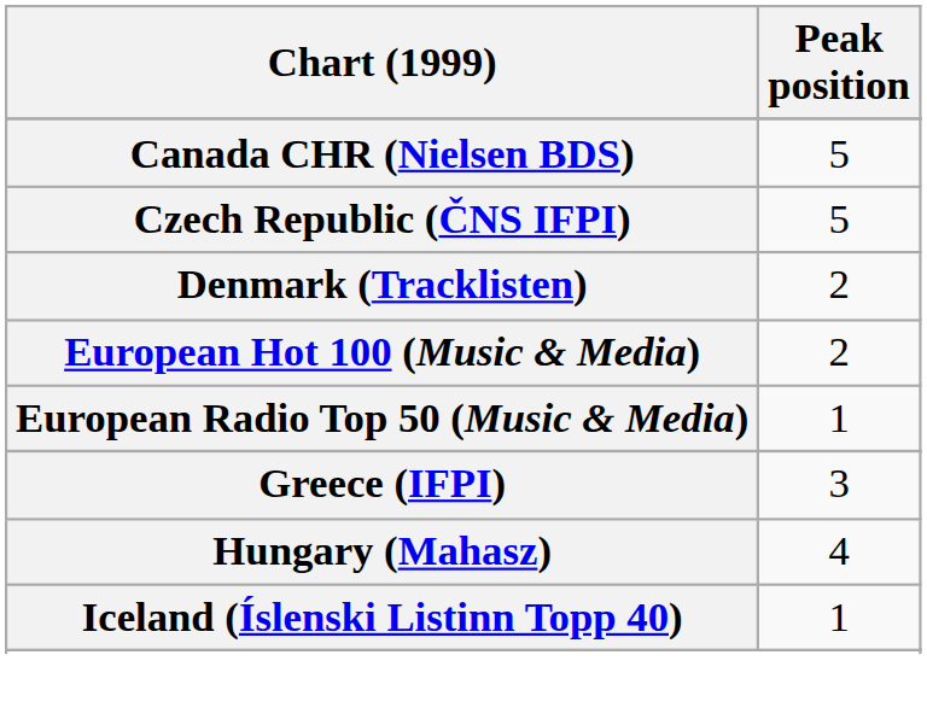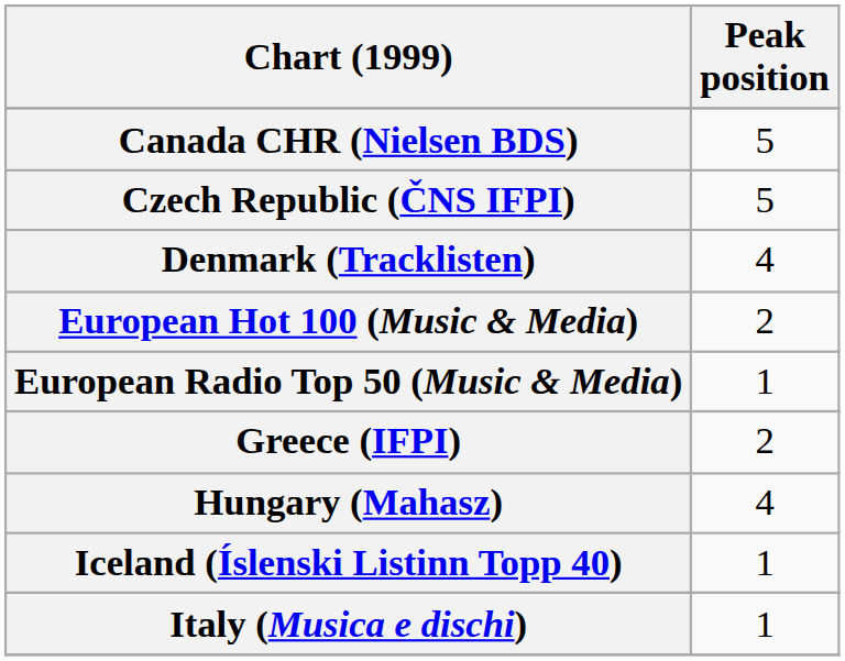 <table class="wikitable sortable plainrowheaders" style="text-align:center">
 <tr>
 <th>Chart (1999)</th>
 <th>Peak<br>position</th>
 </tr>
 <tr>
 </tr>
 <tr>
 </tr>
 <tr>
 </tr>
 <tr>
 </tr>
 <tr>
 </tr>
 <tr>
 </tr>
 <tr>
 </tr>
 <tr>
 <th scope="row">Canada CHR (<a href='#'>Nielsen BDS</a>)</th>
 <td style="text-align:center">5</td>
 </tr>
 <tr>
 <th scope="row">Czech Republic (<a href='#'>ČNS IFPI</a>)</th>
 <td>5</td>
 </tr>
 <tr>
 <th scope="row">Denmark (<a href='#'>Tracklisten</a>)</th>
-<td>2</td>
+<td>4</td>
 </tr>
 <tr>
 <th scope="row"><a href='#'>European Hot 100</a> (<em>Music & Media</em>)</th>
 <td>2</td>
 </tr>
 <tr>
 <th scope="row">European Radio Top 50 (<em>Music & Media</em>)</th>
 <td>1</td>
 </tr>
 <tr>
 </tr>
 <tr>
 </tr>
 <tr>
 </tr>
 <tr>
 <th scope="row">Greece (<a href='#'>IFPI</a>)</th>
-<td>3</td>
+<td>2</td>
 </tr>
 <tr>
 <th scope="row">Hungary (<a href='#'>Mahasz</a>)</th>
 <td>4</td>
 </tr>
 <tr>
 <th scope="row">Iceland (<a href='#'>Íslenski Listinn Topp 40</a>)</th>
+<td>1</td>
+</tr>
+<tr>
+</tr>
+<tr>
+<th scope="row">Italy (<em><a href='#'>Musica e dischi</a></em>)</th>
 <td>1</td>
 </tr>
 <tr>
 </tr>
 <tr>
 </tr>
 <tr>
 </tr>
 <tr>
 </tr>
 <tr>
 </tr>
 <tr>
 </tr>
 <tr>
 </tr>
 <tr>
 </tr>
 <tr>
 </tr>
 <tr>
 </tr>
 <tr>
 </tr>
 <tr>
 </tr>
 <tr>
 </tr>
 <tr>
 </tr>
 <tr>
 </tr>
-<tr>
-</tr>
 </table>
